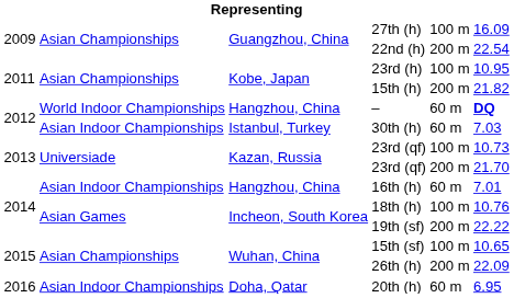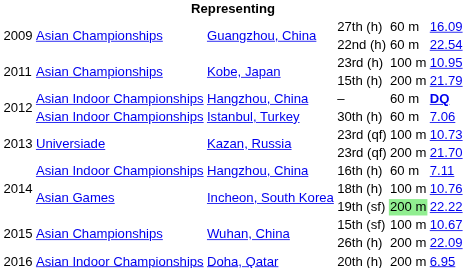 <table>
 <tr>
 <th colspan="6">Representing </th>
 </tr>
 <tr>
 <td rowspan=2>2009</td>
 <td rowspan=2><a href='#'>Asian Championships</a></td>
 <td rowspan=2><a href='#'>Guangzhou, China</a></td>
 <td>27th (h)</td>
-<td>100 m</td>
+<td>60 m</td>
 <td><a href='#'>16.09</a></td>
 </tr>
 <tr>
 <td>22nd (h)</td>
-<td>200 m</td>
+<td>60 m</td>
 <td><a href='#'>22.54</a></td>
 </tr>
 <tr>
 <td rowspan=2>2011</td>
 <td rowspan=2><a href='#'>Asian Championships</a></td>
 <td rowspan=2><a href='#'>Kobe, Japan</a></td>
 <td>23rd (h)</td>
 <td>100 m</td>
 <td><a href='#'>10.95</a></td>
 </tr>
 <tr>
 <td>15th (h)</td>
 <td>200 m</td>
-<td><a href='#'>21.82</a></td>
+<td><a href='#'>21.79</a></td>
 </tr>
 <tr>
 <td rowspan=2>2012</td>
-<td><a href='#'>World Indoor Championships</a></td>
+<td><a href='#'>Asian Indoor Championships</a></td>
 <td><a href='#'>Hangzhou, China</a></td>
 <td>–</td>
 <td>60 m</td>
 <td><strong><a href='#'>DQ</a></strong></td>
 </tr>
 <tr>
 <td><a href='#'>Asian Indoor Championships</a></td>
 <td><a href='#'>Istanbul, Turkey</a></td>
 <td>30th (h)</td>
 <td>60 m</td>
-<td><a href='#'>7.03</a></td>
+<td><a href='#'>7.06</a></td>
 </tr>
 <tr>
 <td rowspan=2>2013</td>
 <td rowspan=2><a href='#'>Universiade</a></td>
 <td rowspan=2><a href='#'>Kazan, Russia</a></td>
 <td>23rd (qf)</td>
 <td>100 m</td>
 <td><a href='#'>10.73</a></td>
 </tr>
 <tr>
 <td>23rd (qf)</td>
 <td>200 m</td>
 <td><a href='#'>21.70</a></td>
 </tr>
 <tr>
 <td rowspan=3>2014</td>
 <td><a href='#'>Asian Indoor Championships</a></td>
 <td><a href='#'>Hangzhou, China</a></td>
 <td>16th (h)</td>
 <td>60 m</td>
-<td><a href='#'>7.01</a></td>
+<td><a href='#'>7.11</a></td>
 </tr>
 <tr>
 <td rowspan=2><a href='#'>Asian Games</a></td>
 <td rowspan=2><a href='#'>Incheon, South Korea</a></td>
 <td>18th (h)</td>
 <td>100 m</td>
 <td><a href='#'>10.76</a></td>
 </tr>
 <tr>
 <td>19th (sf)</td>
-<td>200 m</td>
+<td style="background: lightgreen;">200 m</td>
 <td><a href='#'>22.22</a></td>
 </tr>
 <tr>
 <td rowspan=2>2015</td>
 <td rowspan=2><a href='#'>Asian Championships</a></td>
 <td rowspan=2><a href='#'>Wuhan, China</a></td>
 <td>15th (sf)</td>
 <td>100 m</td>
-<td><a href='#'>10.65</a></td>
+<td><a href='#'>10.67</a></td>
 </tr>
 <tr>
 <td>26th (h)</td>
 <td>200 m</td>
 <td><a href='#'>22.09</a></td>
 </tr>
 <tr>
 <td>2016</td>
 <td><a href='#'>Asian Indoor Championships</a></td>
 <td><a href='#'>Doha, Qatar</a></td>
 <td>20th (h)</td>
-<td>60 m</td>
+<td>200 m</td>
 <td><a href='#'>6.95</a></td>
 </tr>
 </table>
